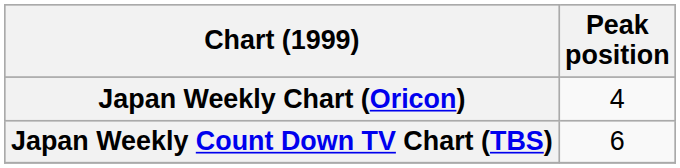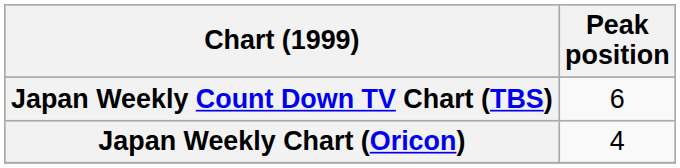 <table class="wikitable plainrowheaders">
 <tr>
 <th>Chart (1999)</th>
 <th>Peak<br>position</th>
 </tr>
 <tr>
+<th scope="row">Japan Weekly <a href='#'>Count Down TV</a> Chart (<a href='#'>TBS</a>)</th>
+<td style="text-align:center;">6</td>
+</tr>
+<tr>
 <th scope="row">Japan Weekly Chart (<a href='#'>Oricon</a>)</th>
 <td style="text-align:center;">4</td>
 </tr>
 <tr>
-<th scope="row">Japan Weekly <a href='#'>Count Down TV</a> Chart (<a href='#'>TBS</a>)</th>
-<td style="text-align:center;">6</td>
-</tr>
-<tr>
 </tr>
 </table>
